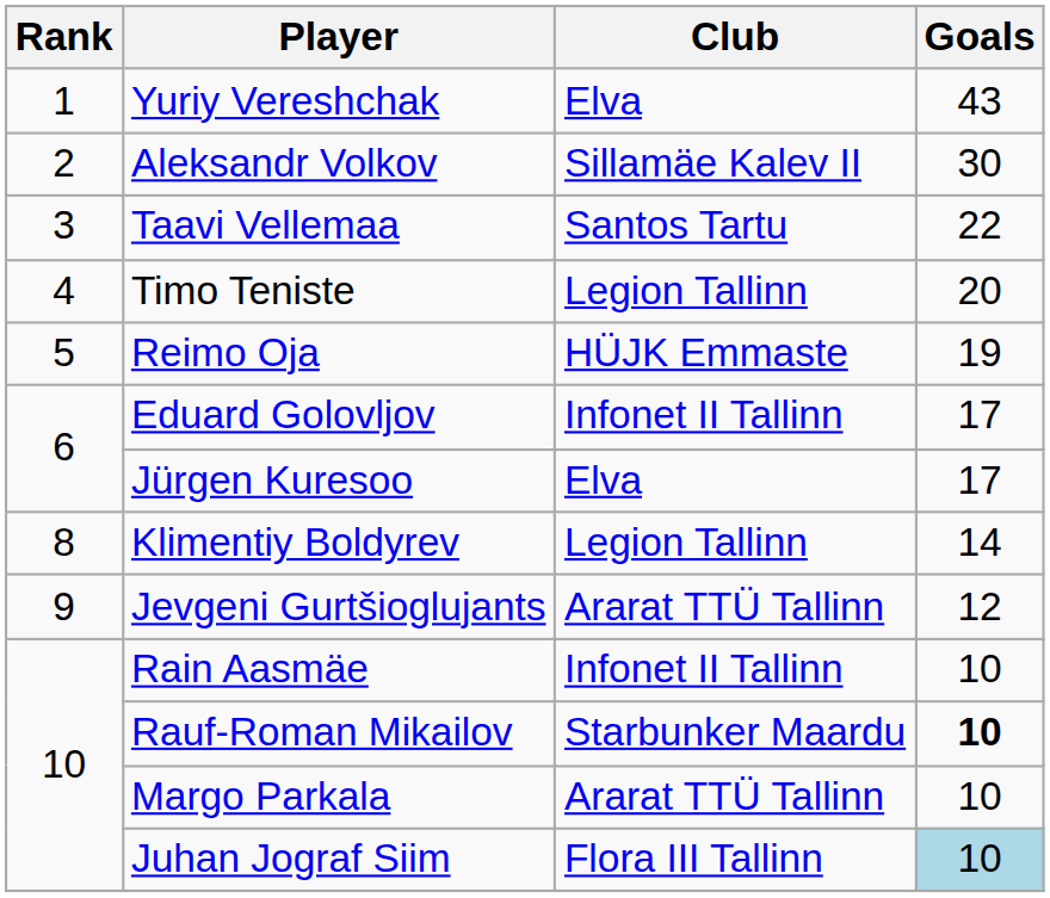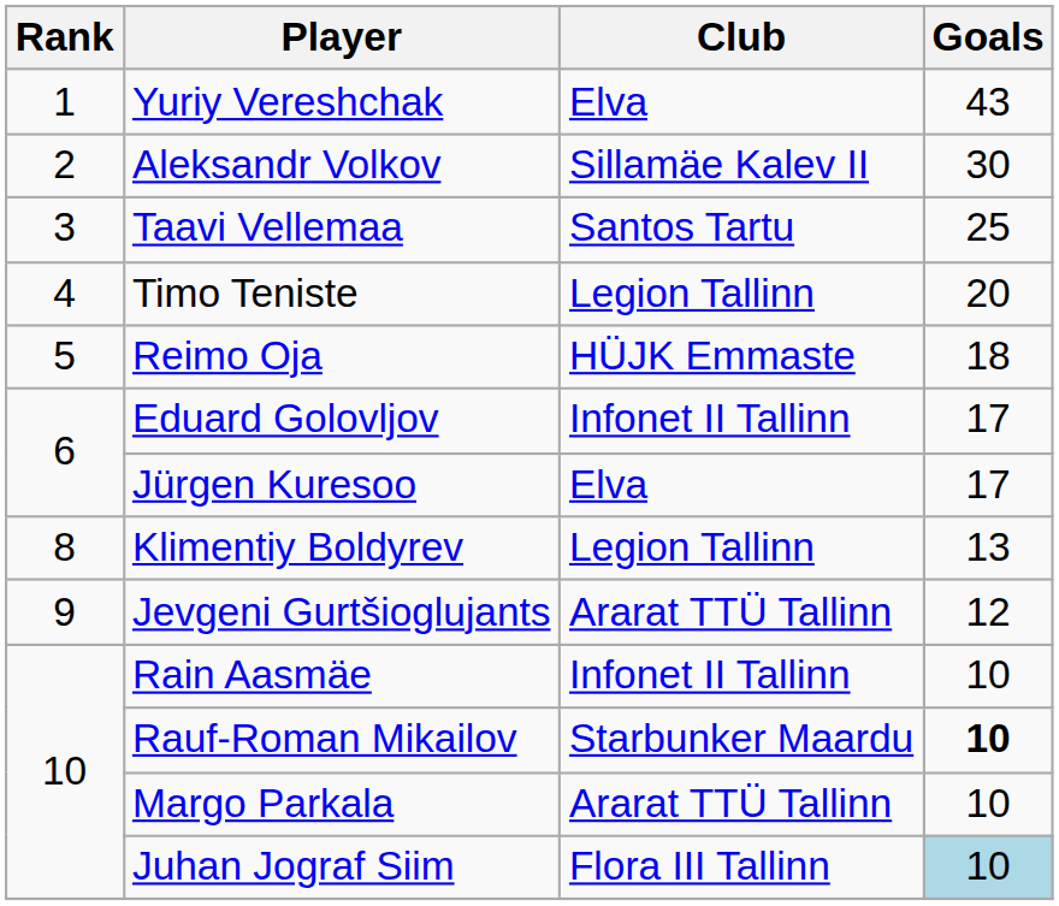 <table class="wikitable" style="text-align:center">
 <tr>
 <th>Rank</th>
 <th>Player</th>
 <th>Club</th>
 <th>Goals</th>
 </tr>
 <tr>
 <td rowspan="1">1</td>
 <td align="left"> <a href='#'>Yuriy Vereshchak</a></td>
 <td align="left"><a href='#'>Elva</a></td>
 <td align="centre">43</td>
 </tr>
 <tr>
 <td rowspan="1">2</td>
 <td align="left"> <a href='#'>Aleksandr Volkov</a></td>
 <td align="left"><a href='#'>Sillamäe Kalev II</a></td>
 <td align="centre">30</td>
 </tr>
 <tr>
 <td rowspan="1">3</td>
 <td align="left"> <a href='#'>Taavi Vellemaa</a></td>
 <td align="left"><a href='#'>Santos Tartu</a></td>
-<td align="centre">22</td>
+<td align="centre">25</td>
 </tr>
 <tr>
 <td rowspan="1">4</td>
 <td align="left"> Timo Teniste</td>
 <td align="left"><a href='#'>Legion Tallinn</a></td>
 <td align="centre">20</td>
 </tr>
 <tr>
 <td rowspan="1">5</td>
 <td align="left"> <a href='#'>Reimo Oja</a></td>
 <td align="left"><a href='#'>HÜJK Emmaste</a></td>
-<td align="centre">19</td>
+<td align="centre">18</td>
 </tr>
 <tr>
 <td rowspan="2">6</td>
 <td align="left"> <a href='#'>Eduard Golovljov</a></td>
 <td align="left"><a href='#'>Infonet II Tallinn</a></td>
 <td align="centre">17</td>
 </tr>
 <tr>
 <td align="left"> <a href='#'>Jürgen Kuresoo</a></td>
 <td align="left"><a href='#'>Elva</a></td>
 <td align="centre">17</td>
 </tr>
 <tr>
 <td rowspan="1">8</td>
 <td align="left"> <a href='#'>Klimentiy Boldyrev</a></td>
 <td align="left"><a href='#'>Legion Tallinn</a></td>
-<td align="centre">14</td>
+<td align="centre">13</td>
 </tr>
 <tr>
 <td rowspan="1">9</td>
 <td align="left"> <a href='#'>Jevgeni Gurtšioglujants</a></td>
 <td align="left"><a href='#'>Ararat TTÜ Tallinn</a></td>
 <td align="centre">12</td>
 </tr>
 <tr>
 <td rowspan="4">10</td>
 <td align="left"> <a href='#'>Rain Aasmäe</a></td>
 <td align="left"><a href='#'>Infonet II Tallinn</a></td>
 <td align="centre">10</td>
 </tr>
 <tr>
 <td align="left"> <a href='#'>Rauf-Roman Mikailov</a></td>
 <td align="left"><a href='#'>Starbunker Maardu</a></td>
 <td align="centre"><strong>10</strong></td>
 </tr>
 <tr>
 <td align="left"> <a href='#'>Margo Parkala</a></td>
 <td align="left"><a href='#'>Ararat TTÜ Tallinn</a></td>
 <td align="centre">10</td>
 </tr>
 <tr>
 <td align="left"> <a href='#'>Juhan Jograf Siim</a></td>
 <td align="left"><a href='#'>Flora III Tallinn</a></td>
 <td align="centre" style="background: lightblue;">10</td>
 </tr>
 <tr>
 </tr>
 </table>
